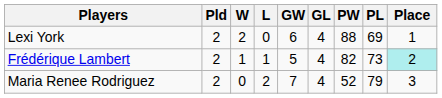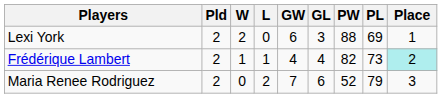 <table class=wikitable style="text-align:center">
 <tr>
 <th width=220>Players</th>
 <th width=20>Pld</th>
 <th width=20>W</th>
 <th width=20>L</th>
 <th width=20>GW</th>
 <th width=20>GL</th>
 <th width=20>PW</th>
 <th width=20>PL</th>
 <th width=50>Place</th>
 </tr>
 <tr>
 <td align=left> Lexi York</td>
 <td>2</td>
 <td>2</td>
 <td>0</td>
 <td>6</td>
-<td>4</td>
+<td>3</td>
 <td>88</td>
 <td>69</td>
 <td>1</td>
 </tr>
 <tr>
 <td align=left> <a href='#'>Frédérique Lambert</a></td>
 <td>2</td>
 <td>1</td>
 <td>1</td>
-<td>5</td>
+<td>4</td>
 <td>4</td>
 <td>82</td>
 <td>73</td>
 <td style="background: paleturquoise;">2</td>
 </tr>
 <tr>
 <td align=left> Maria Renee Rodriguez</td>
 <td>2</td>
 <td>0</td>
 <td>2</td>
 <td>7</td>
-<td>4</td>
+<td>6</td>
 <td>52</td>
 <td>79</td>
 <td>3</td>
 </tr>
 </table>
